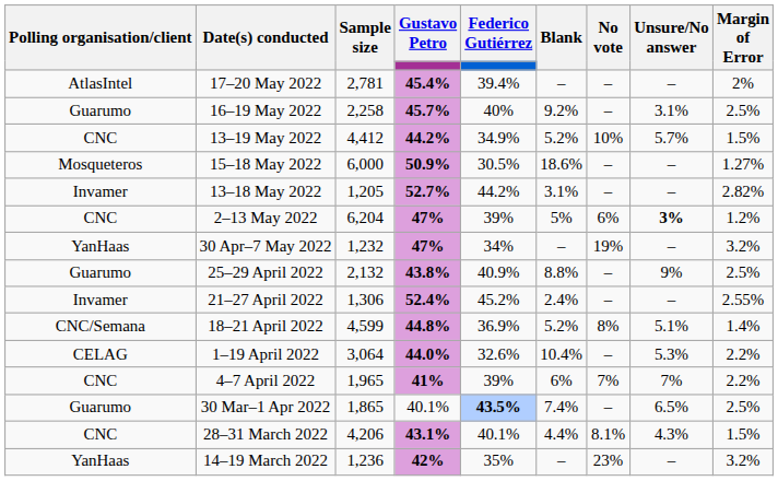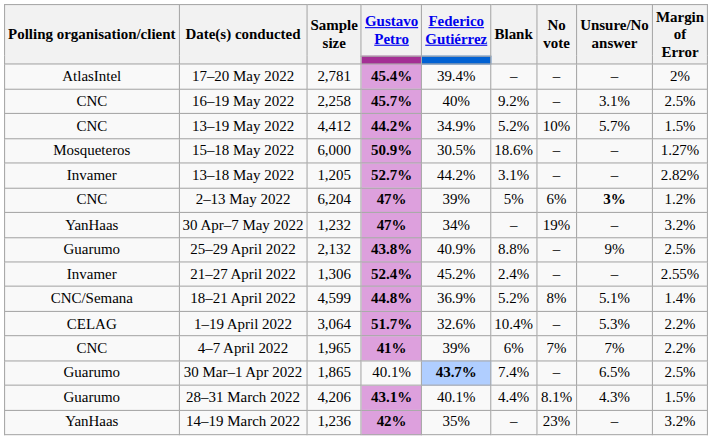 <table class="wikitable" style="text-align:center;font-size:85%;line-height:5x">
 <tr>
 <th rowspan=2>Polling organisation/client</th>
 <th rowspan=2>Date(s) conducted</th>
 <th rowspan=2>Sample<br>size</th>
 <th style="width:30px;"><a href='#'>Gustavo Petro</a><br></th>
 <th style="width:30px;"><a href='#'>Federico Gutiérrez</a><br></th>
 <th rowspan=2 style="width:30px;">Blank</th>
 <th rowspan=2 style="width:30px;">No vote</th>
 <th rowspan=2 style="width:30px;">Unsure/No answer</th>
 <th rowspan=2 style="width:30px;">Margin of Error</th>
 </tr>
 <tr>
 <th style="background:#A42F95;"></th>
 <th style="background:#0061D3;"></th>
 </tr>
 <tr>
 <td>AtlasIntel</td>
 <td>17–20 May 2022</td>
 <td>2,781</td>
 <td style="background:Plum;"><strong>45.4%</strong></td>
 <td>39.4%</td>
 <td>–</td>
 <td>–</td>
 <td>–</td>
 <td>2%</td>
 </tr>
 <tr>
-<td>Guarumo</td>
+<td>CNC</td>
 <td>16–19 May 2022</td>
 <td>2,258</td>
 <td style="background:Plum;"><strong>45.7%</strong></td>
 <td>40%</td>
 <td>9.2%</td>
 <td>–</td>
 <td>3.1%</td>
 <td>2.5%</td>
 </tr>
 <tr>
 <td>CNC</td>
 <td>13–19 May 2022</td>
 <td>4,412</td>
 <td style="background:Plum;"><strong>44.2%</strong></td>
 <td>34.9%</td>
 <td>5.2%</td>
 <td>10%</td>
 <td>5.7%</td>
 <td>1.5%</td>
 </tr>
 <tr>
 <td>Mosqueteros</td>
 <td>15–18 May 2022</td>
 <td>6,000</td>
 <td style="background:Plum;"><strong>50.9%</strong></td>
 <td>30.5%</td>
 <td>18.6%</td>
 <td>–</td>
 <td>–</td>
 <td>1.27%</td>
 </tr>
 <tr>
 <td>Invamer</td>
 <td>13–18 May 2022</td>
 <td>1,205</td>
 <td style="background:Plum;"><strong>52.7%</strong></td>
 <td>44.2%</td>
 <td>3.1%</td>
 <td>–</td>
 <td>–</td>
 <td>2.82%</td>
 </tr>
 <tr>
 <td>CNC</td>
 <td>2–13 May 2022</td>
 <td>6,204</td>
 <td style="background:Plum;"><strong>47%</strong></td>
 <td>39%</td>
 <td>5%</td>
 <td>6%</td>
 <td><strong>3%</strong></td>
 <td>1.2%</td>
 </tr>
 <tr>
 <td>YanHaas</td>
 <td>30 Apr–7 May 2022</td>
 <td>1,232</td>
 <td style="background:Plum;"><strong>47%</strong></td>
 <td>34%</td>
 <td>–</td>
 <td>19%</td>
 <td>–</td>
 <td>3.2%</td>
 </tr>
 <tr>
 <td>Guarumo</td>
 <td>25–29 April 2022</td>
 <td>2,132</td>
 <td style="background:Plum;"><strong>43.8%</strong></td>
 <td>40.9%</td>
 <td>8.8%</td>
 <td>–</td>
 <td>9%</td>
 <td>2.5%</td>
 </tr>
 <tr>
 <td>Invamer</td>
 <td>21–27 April 2022</td>
 <td>1,306</td>
 <td style="background:Plum;"><strong>52.4%</strong></td>
 <td>45.2%</td>
 <td>2.4%</td>
 <td>–</td>
 <td>–</td>
 <td>2.55%</td>
 </tr>
 <tr>
 <td>CNC/Semana</td>
 <td>18–21 April 2022</td>
 <td>4,599</td>
 <td style="background:Plum;"><strong>44.8%</strong></td>
 <td>36.9%</td>
 <td>5.2%</td>
 <td>8%</td>
 <td>5.1%</td>
 <td>1.4%</td>
 </tr>
 <tr>
 <td>CELAG</td>
 <td>1–19 April 2022</td>
 <td>3,064</td>
-<td style="background:Plum;"><strong>44.0%</strong></td>
+<td style="background:Plum;"><strong>51.7%</strong></td>
 <td>32.6%</td>
 <td>10.4%</td>
 <td>–</td>
 <td>5.3%</td>
 <td>2.2%</td>
 </tr>
 <tr>
 <td>CNC</td>
 <td>4–7 April 2022</td>
 <td>1,965</td>
 <td style="background:Plum;"><strong>41%</strong></td>
 <td>39%</td>
 <td>6%</td>
 <td>7%</td>
 <td>7%</td>
 <td>2.2%</td>
 </tr>
 <tr>
 <td>Guarumo</td>
 <td>30 Mar–1 Apr 2022</td>
 <td>1,865</td>
 <td>40.1%</td>
-<td style="background:#B0CEFF;"><strong>43.5%</strong></td>
+<td style="background:#B0CEFF;"><strong>43.7%</strong></td>
 <td>7.4%</td>
 <td>–</td>
 <td>6.5%</td>
 <td>2.5%</td>
 </tr>
 <tr>
-<td>CNC</td>
+<td>Guarumo</td>
 <td>28–31 March 2022</td>
 <td>4,206</td>
 <td style="background:Plum;"><strong>43.1%</strong></td>
 <td>40.1%</td>
 <td>4.4%</td>
 <td>8.1%</td>
 <td>4.3%</td>
 <td>1.5%</td>
 </tr>
 <tr>
 <td>YanHaas</td>
 <td>14–19 March 2022</td>
 <td>1,236</td>
 <td style="background:Plum;"><strong>42%</strong></td>
 <td>35%</td>
 <td>–</td>
 <td>23%</td>
 <td>–</td>
 <td>3.2%</td>
 </tr>
 </table>
